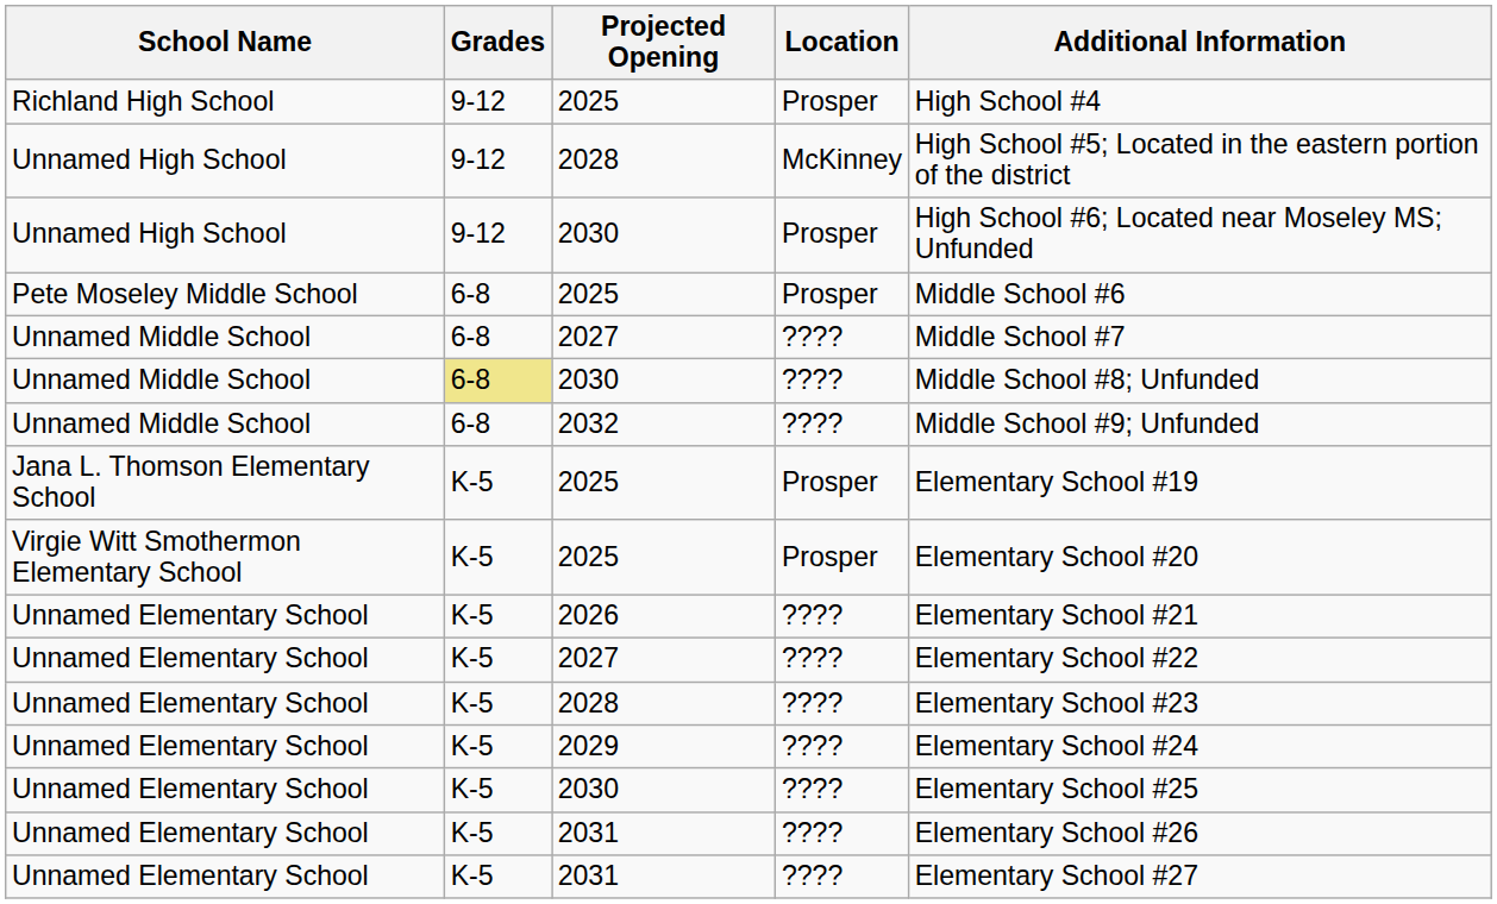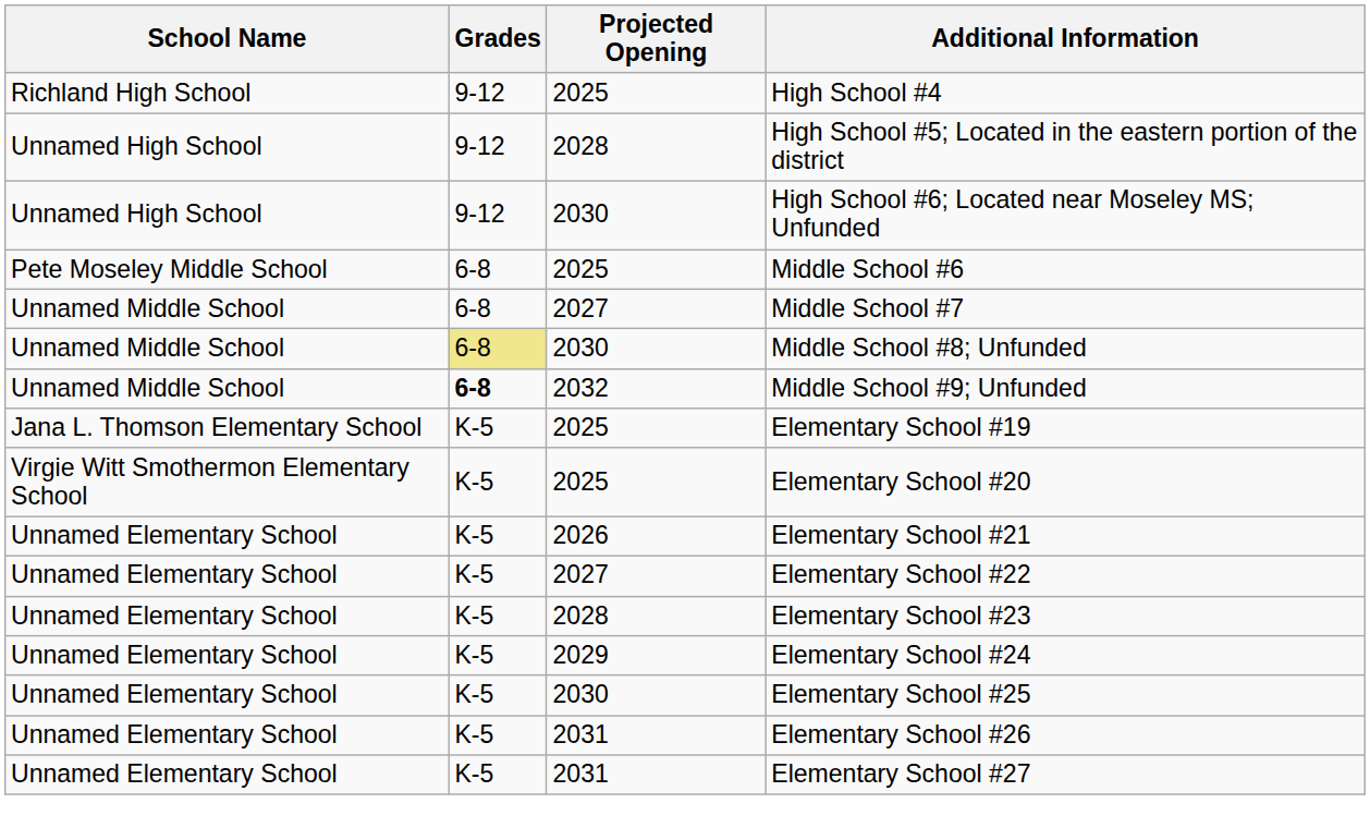 <table class="wikitable sortable mw-collapsible">
 <tr>
 <th>School Name</th>
 <th>Grades</th>
 <th>Projected Opening</th>
-<th>Location</th>
 <th>Additional Information</th>
 </tr>
 <tr>
 <td>Richland High School</td>
 <td>9-12</td>
 <td>2025</td>
-<td>Prosper</td>
 <td>High School #4</td>
 </tr>
 <tr>
 <td>Unnamed High School</td>
 <td>9-12</td>
 <td>2028</td>
-<td>McKinney</td>
 <td>High School #5; Located in the eastern portion of the district</td>
 </tr>
 <tr>
 <td>Unnamed High School</td>
 <td>9-12</td>
 <td>2030</td>
-<td>Prosper</td>
 <td>High School #6; Located near Moseley MS; Unfunded</td>
 </tr>
 <tr>
 <td>Pete Moseley Middle School</td>
 <td>6-8</td>
 <td>2025</td>
-<td>Prosper</td>
 <td>Middle School #6</td>
 </tr>
 <tr>
 <td>Unnamed Middle School</td>
 <td>6-8</td>
 <td>2027</td>
-<td>????</td>
 <td>Middle School #7</td>
 </tr>
 <tr>
 <td>Unnamed Middle School</td>
 <td style="background: khaki;">6-8</td>
 <td>2030</td>
-<td>????</td>
 <td>Middle School #8; Unfunded</td>
 </tr>
 <tr>
 <td>Unnamed Middle School</td>
-<td>6-8</td>
+<td><strong>6-8</strong></td>
 <td>2032</td>
-<td>????</td>
 <td>Middle School #9; Unfunded</td>
 </tr>
 <tr>
 <td>Jana L. Thomson Elementary School</td>
 <td>K-5</td>
 <td>2025</td>
-<td>Prosper</td>
 <td>Elementary School #19</td>
 </tr>
 <tr>
 <td>Virgie Witt Smothermon Elementary School</td>
 <td>K-5</td>
 <td>2025</td>
-<td>Prosper</td>
 <td>Elementary School #20</td>
 </tr>
 <tr>
 <td>Unnamed Elementary School</td>
 <td>K-5</td>
 <td>2026</td>
-<td>????</td>
 <td>Elementary School #21</td>
 </tr>
 <tr>
 <td>Unnamed Elementary School</td>
 <td>K-5</td>
 <td>2027</td>
-<td>????</td>
 <td>Elementary School #22</td>
 </tr>
 <tr>
 <td>Unnamed Elementary School</td>
 <td>K-5</td>
 <td>2028</td>
-<td>????</td>
 <td>Elementary School #23</td>
 </tr>
 <tr>
 <td>Unnamed Elementary School</td>
 <td>K-5</td>
 <td>2029</td>
-<td>????</td>
 <td>Elementary School #24</td>
 </tr>
 <tr>
 <td>Unnamed Elementary School</td>
 <td>K-5</td>
 <td>2030</td>
-<td>????</td>
 <td>Elementary School #25</td>
 </tr>
 <tr>
 <td>Unnamed Elementary School</td>
 <td>K-5</td>
 <td>2031</td>
-<td>????</td>
 <td>Elementary School #26</td>
 </tr>
 <tr>
 <td>Unnamed Elementary School</td>
 <td>K-5</td>
 <td>2031</td>
-<td>????</td>
 <td>Elementary School #27</td>
 </tr>
 </table>
